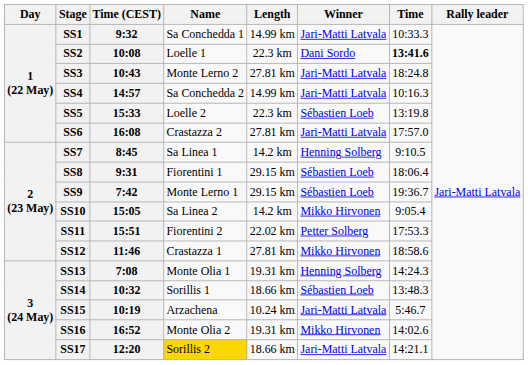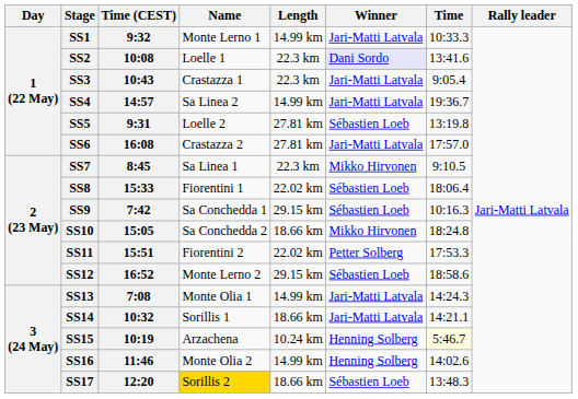 <table class="wikitable" style="text-align: center; font-size: 90%; max-width: 950px;">
 <tr>
 <th>Day</th>
 <th>Stage</th>
 <th>Time (CEST)</th>
 <th>Name</th>
 <th>Length</th>
 <th>Winner</th>
 <th>Time</th>
 <th>Rally leader</th>
 </tr>
 <tr>
 <th rowspan="6">1<br>(22 May)</th>
 <th>SS1</th>
 <th>9:32</th>
-<td align="left">Sa Conchedda 1</td>
+<td align="left">Monte Lerno 1</td>
 <td>14.99 km</td>
 <td align="left"> <a href='#'>Jari-Matti Latvala</a></td>
 <td>10:33.3</td>
 <td rowspan="17" align="left"> <a href='#'>Jari-Matti Latvala</a></td>
 </tr>
 <tr>
 <th>SS2</th>
 <th>10:08</th>
 <td align="left">Loelle 1</td>
 <td>22.3 km</td>
-<td align="left"> <a href='#'>Dani Sordo</a></td>
-<td><strong>13:41.6</strong></td>
+<td align="left" style="background: lavender;"> <a href='#'>Dani Sordo</a></td>
+<td>13:41.6</td>
 </tr>
 <tr>
 <th>SS3</th>
 <th>10:43</th>
-<td align="left">Monte Lerno 2</td>
-<td>27.81 km</td>
+<td align="left">Crastazza 1</td>
+<td>22.3 km</td>
 <td align="left"> <a href='#'>Jari-Matti Latvala</a></td>
-<td>18:24.8</td>
+<td>9:05.4</td>
 </tr>
 <tr>
 <th>SS4</th>
 <th>14:57</th>
-<td align="left">Sa Conchedda 2</td>
+<td align="left">Sa Linea 2</td>
 <td>14.99 km</td>
 <td align="left"> <a href='#'>Jari-Matti Latvala</a></td>
-<td>10:16.3</td>
+<td>19:36.7</td>
 </tr>
 <tr>
 <th>SS5</th>
-<th>15:33</th>
+<th>9:31</th>
 <td align="left">Loelle 2</td>
-<td>22.3 km</td>
+<td>27.81 km</td>
 <td align="left"> <a href='#'>Sébastien Loeb</a></td>
 <td>13:19.8</td>
 </tr>
 <tr>
 <th>SS6</th>
 <th>16:08</th>
 <td align="left">Crastazza 2</td>
 <td>27.81 km</td>
 <td align="left"> <a href='#'>Jari-Matti Latvala</a></td>
 <td>17:57.0</td>
 </tr>
 <tr>
 <th rowspan="6">2<br>(23 May)</th>
 <th>SS7</th>
 <th>8:45</th>
 <td align="left">Sa Linea 1</td>
-<td>14.2 km</td>
-<td align="left"> <a href='#'>Henning Solberg</a></td>
+<td>22.3 km</td>
+<td align="left"> <a href='#'>Mikko Hirvonen</a></td>
 <td>9:10.5</td>
 </tr>
 <tr>
 <th>SS8</th>
-<th>9:31</th>
+<th>15:33</th>
 <td align="left">Fiorentini 1</td>
-<td>29.15 km</td>
+<td>22.02 km</td>
 <td align="left"> <a href='#'>Sébastien Loeb</a></td>
 <td>18:06.4</td>
 </tr>
 <tr>
 <th>SS9</th>
 <th>7:42</th>
-<td align="left">Monte Lerno 1</td>
+<td align="left">Sa Conchedda 1</td>
 <td>29.15 km</td>
 <td align="left"> <a href='#'>Sébastien Loeb</a></td>
-<td>19:36.7</td>
+<td>10:16.3</td>
 </tr>
 <tr>
 <th>SS10</th>
 <th>15:05</th>
-<td align="left">Sa Linea 2</td>
-<td>14.2 km</td>
+<td align="left">Sa Conchedda 2</td>
+<td>18.66 km</td>
 <td align="left"> <a href='#'>Mikko Hirvonen</a></td>
-<td>9:05.4</td>
+<td>18:24.8</td>
 </tr>
 <tr>
 <th>SS11</th>
 <th>15:51</th>
 <td align="left">Fiorentini 2</td>
 <td>22.02 km</td>
 <td align="left"> <a href='#'>Petter Solberg</a></td>
 <td>17:53.3</td>
 </tr>
 <tr>
 <th>SS12</th>
-<th>11:46</th>
-<td align="left">Crastazza 1</td>
-<td>27.81 km</td>
-<td align="left"> <a href='#'>Mikko Hirvonen</a></td>
+<th>16:52</th>
+<td align="left">Monte Lerno 2</td>
+<td>29.15 km</td>
+<td align="left"> <a href='#'>Sébastien Loeb</a></td>
 <td>18:58.6</td>
 </tr>
 <tr>
 <th rowspan="5">3<br>(24 May)</th>
 <th>SS13</th>
 <th>7:08</th>
 <td align="left">Monte Olia 1</td>
-<td>19.31 km</td>
-<td align="left"> <a href='#'>Henning Solberg</a></td>
+<td>14.99 km</td>
+<td align="left"> <a href='#'>Jari-Matti Latvala</a></td>
 <td>14:24.3</td>
 </tr>
 <tr>
 <th>SS14</th>
 <th>10:32</th>
 <td align="left">Sorillis 1</td>
 <td>18.66 km</td>
-<td align="left"> <a href='#'>Sébastien Loeb</a></td>
-<td>13:48.3</td>
+<td align="left"> <a href='#'>Jari-Matti Latvala</a></td>
+<td>14:21.1</td>
 </tr>
 <tr>
 <th>SS15</th>
 <th>10:19</th>
 <td align="left">Arzachena</td>
 <td>10.24 km</td>
-<td align="left"> <a href='#'>Jari-Matti Latvala</a></td>
-<td>5:46.7</td>
+<td align="left"> <a href='#'>Henning Solberg</a></td>
+<td style="background: lightyellow;">5:46.7</td>
 </tr>
 <tr>
 <th>SS16</th>
-<th>16:52</th>
+<th>11:46</th>
 <td align="left">Monte Olia 2</td>
-<td>19.31 km</td>
-<td align="left"> <a href='#'>Mikko Hirvonen</a></td>
+<td>14.99 km</td>
+<td align="left"> <a href='#'>Henning Solberg</a></td>
 <td>14:02.6</td>
 </tr>
 <tr>
 <th>SS17</th>
 <th>12:20</th>
 <td align="left" style="background: gold;">Sorillis 2</td>
 <td>18.66 km</td>
-<td align="left"> <a href='#'>Jari-Matti Latvala</a></td>
-<td>14:21.1</td>
+<td align="left"> <a href='#'>Sébastien Loeb</a></td>
+<td>13:48.3</td>
 </tr>
 </table>
